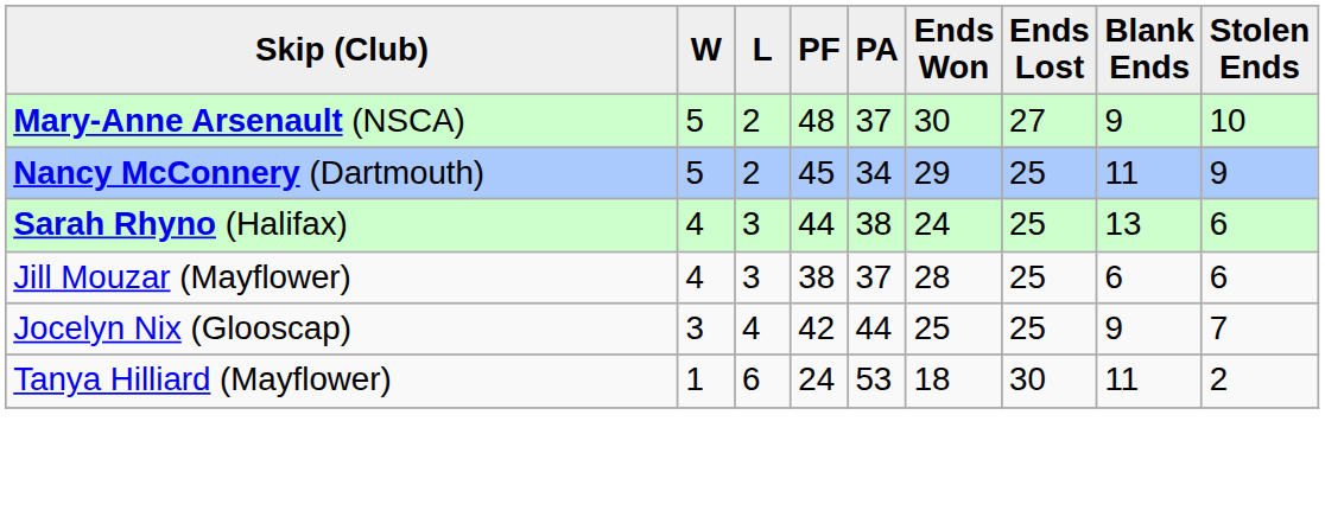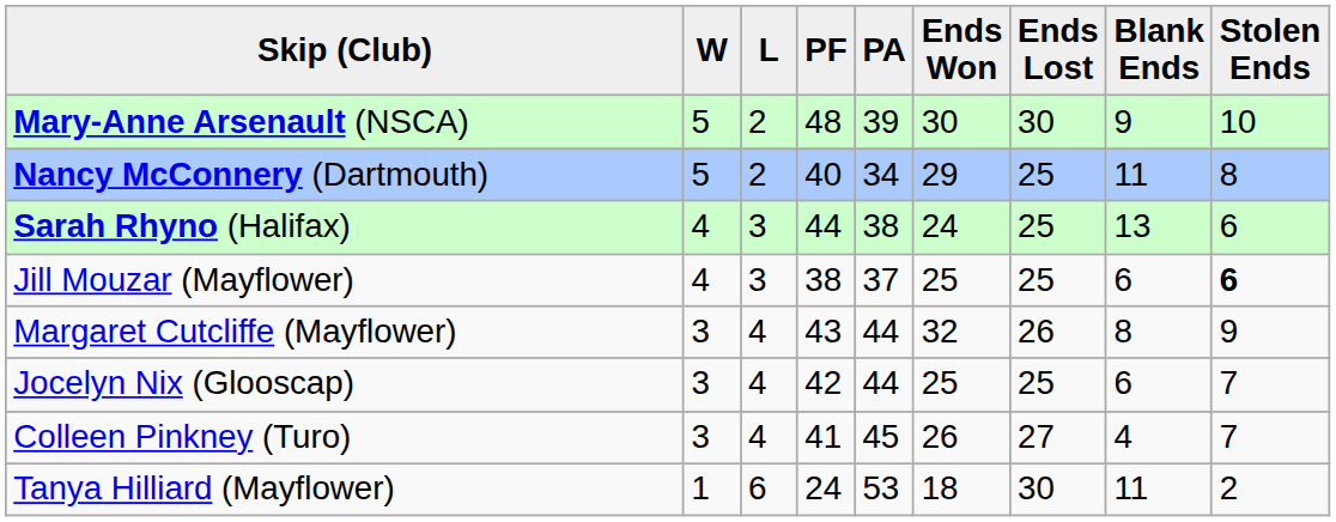 <table class="wikitable">
 <tr>
 <th style="background:#efefef; width:320px;">Skip (Club)</th>
 <th style="background:#efefef; width:20px;">W</th>
 <th style="background:#efefef; width:20px;">L</th>
 <th style="background:#efefef; width:20px;">PF</th>
 <th style="background:#efefef; width:20px;">PA</th>
 <th style="background:#efefef; width:20px;">Ends <br> Won</th>
 <th style="background:#efefef; width:20px;">Ends <br> Lost</th>
 <th style="background:#efefef; width:20px;">Blank <br> Ends</th>
 <th style="background:#efefef; width:20px;">Stolen <br> Ends</th>
 </tr>
 <tr style="background:#cfc;">
 <td><strong><a href='#'>Mary-Anne Arsenault</a></strong> (NSCA)</td>
 <td>5</td>
 <td>2</td>
 <td>48</td>
-<td>37</td>
+<td>39</td>
 <td>30</td>
-<td>27</td>
+<td>30</td>
 <td>9</td>
 <td>10</td>
 </tr>
 <tr style="background:#aac9fc;">
 <td><strong><a href='#'>Nancy McConnery</a></strong> (Dartmouth)</td>
 <td>5</td>
 <td>2</td>
-<td>45</td>
+<td>40</td>
 <td>34</td>
 <td>29</td>
 <td>25</td>
 <td>11</td>
-<td>9</td>
+<td>8</td>
 </tr>
 <tr style="background:#cfc;">
 <td><strong><a href='#'>Sarah Rhyno</a></strong> (Halifax)</td>
 <td>4</td>
 <td>3</td>
 <td>44</td>
 <td>38</td>
 <td>24</td>
 <td>25</td>
 <td>13</td>
 <td>6</td>
 </tr>
 <tr>
 <td><a href='#'>Jill Mouzar</a> (Mayflower)</td>
 <td>4</td>
 <td>3</td>
 <td>38</td>
 <td>37</td>
-<td>28</td>
+<td>25</td>
 <td>25</td>
 <td>6</td>
-<td>6</td>
+<td><strong>6</strong></td>
+</tr>
+<tr>
+<td><a href='#'>Margaret Cutcliffe</a> (Mayflower)</td>
+<td>3</td>
+<td>4</td>
+<td>43</td>
+<td>44</td>
+<td>32</td>
+<td>26</td>
+<td>8</td>
+<td>9</td>
 </tr>
 <tr>
 <td><a href='#'>Jocelyn Nix</a> (Glooscap)</td>
 <td>3</td>
 <td>4</td>
 <td>42</td>
 <td>44</td>
 <td>25</td>
 <td>25</td>
-<td>9</td>
+<td>6</td>
+<td>7</td>
+</tr>
+<tr>
+<td><a href='#'>Colleen Pinkney</a> (Turo)</td>
+<td>3</td>
+<td>4</td>
+<td>41</td>
+<td>45</td>
+<td>26</td>
+<td>27</td>
+<td>4</td>
 <td>7</td>
 </tr>
 <tr>
 <td><a href='#'>Tanya Hilliard</a> (Mayflower)</td>
 <td>1</td>
 <td>6</td>
 <td>24</td>
 <td>53</td>
 <td>18</td>
 <td>30</td>
 <td>11</td>
 <td>2</td>
 </tr>
 </table>
